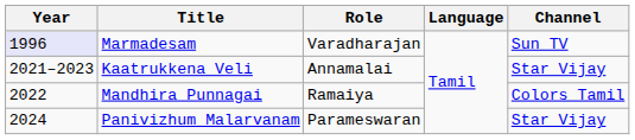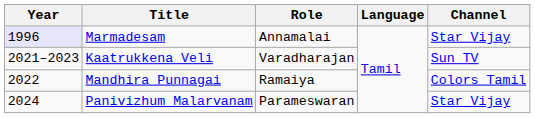 <table class="wikitable sortable">
 <tr>
 <th>Year</th>
 <th>Title</th>
 <th>Role</th>
 <th>Language</th>
 <th>Channel</th>
 </tr>
 <tr>
 <td style="background: lavender;">1996</td>
 <td><a href='#'>Marmadesam</a></td>
-<td>Varadharajan</td>
+<td>Annamalai</td>
 <td rowspan="4"><a href='#'>Tamil</a></td>
-<td><a href='#'>Sun TV</a></td>
+<td><a href='#'>Star Vijay</a></td>
 </tr>
 <tr>
 <td>2021–2023</td>
 <td><a href='#'>Kaatrukkena Veli</a></td>
-<td>Annamalai</td>
-<td><a href='#'>Star Vijay</a></td>
+<td>Varadharajan</td>
+<td><a href='#'>Sun TV</a></td>
 </tr>
 <tr>
 <td>2022</td>
 <td><a href='#'>Mandhira Punnagai</a></td>
 <td>Ramaiya</td>
 <td><a href='#'>Colors Tamil</a></td>
 </tr>
 <tr>
 <td>2024</td>
 <td><a href='#'>Panivizhum Malarvanam</a></td>
 <td>Parameswaran</td>
 <td><a href='#'>Star Vijay</a></td>
 </tr>
 </table>
